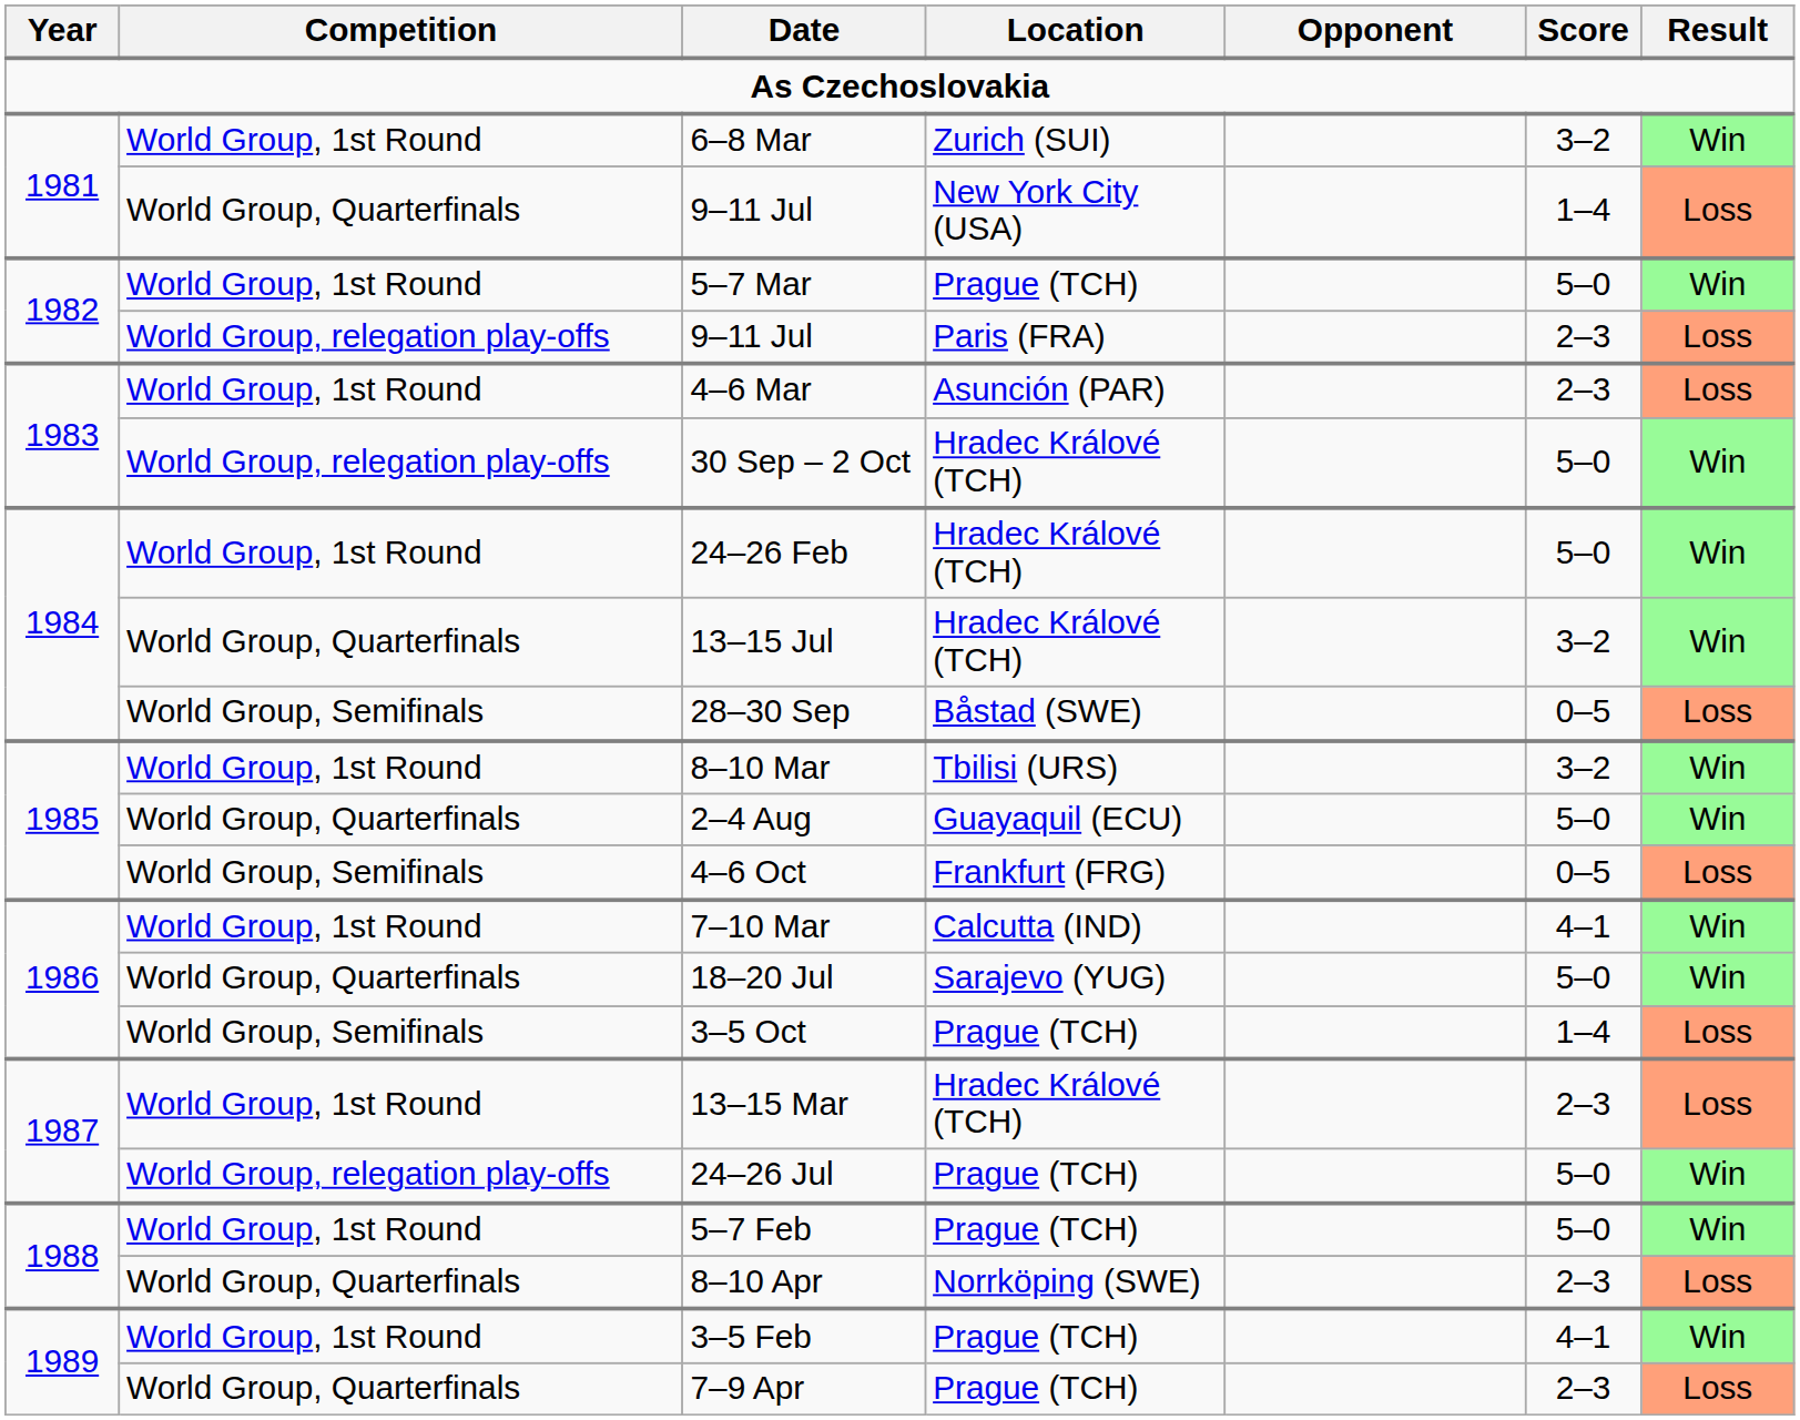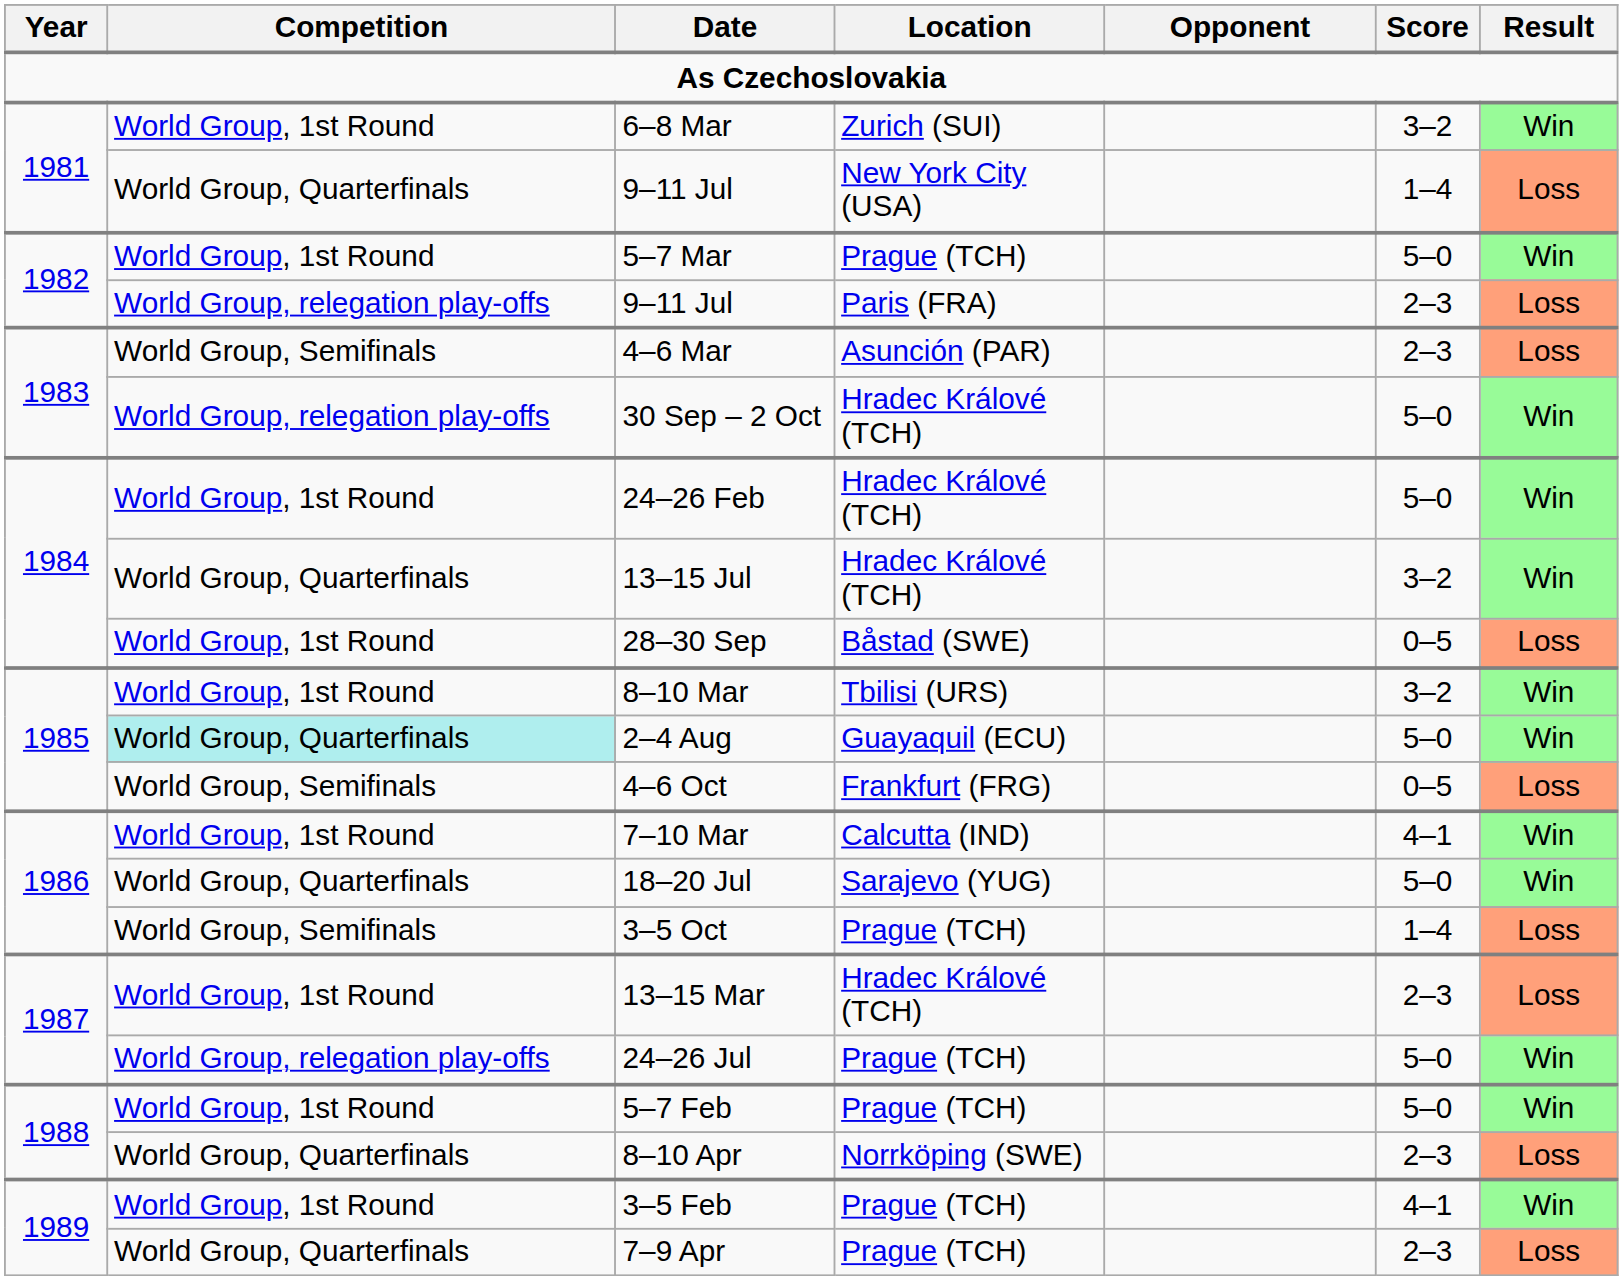 <table class="wikitable collapsible collapsed">
 <tr>
 <th width="50">Year</th>
 <th width="300">Competition</th>
 <th width="125">Date</th>
 <th width="150">Location</th>
 <th width="150">Opponent</th>
 <th width="50">Score</th>
 <th width="70">Result</th>
 </tr>
 <tr style="border-top:2px solid gray;">
 <td align="center" colspan="7"><strong>As Czechoslovakia</strong></td>
 </tr>
 <tr style="border-top:2px solid gray;">
 <td align="center" rowspan="2"><a href='#'>1981</a></td>
 <td><a href='#'>World Group</a>, 1st Round</td>
 <td>6–8 Mar</td>
 <td><a href='#'>Zurich</a> (SUI)</td>
 <td></td>
 <td align="center">3–2</td>
 <td align="center" bgcolor="#98FB98">Win</td>
 </tr>
 <tr>
 <td>World Group, Quarterfinals</td>
 <td>9–11 Jul</td>
 <td><a href='#'>New York City</a> (USA)</td>
 <td></td>
 <td align="center">1–4</td>
 <td align="center" bgcolor="#FFA07A">Loss</td>
 </tr>
 <tr style="border-top:2px solid gray;">
 <td align="center" rowspan="2"><a href='#'>1982</a></td>
 <td><a href='#'>World Group</a>, 1st Round</td>
 <td>5–7 Mar</td>
 <td><a href='#'>Prague</a> (TCH)</td>
 <td></td>
 <td align="center">5–0</td>
 <td align="center" bgcolor="#98FB98">Win</td>
 </tr>
 <tr>
 <td><a href='#'>World Group, relegation play-offs</a></td>
 <td>9–11 Jul</td>
 <td><a href='#'>Paris</a> (FRA)</td>
 <td></td>
 <td align="center">2–3</td>
 <td align="center" bgcolor="#FFA07A">Loss</td>
 </tr>
 <tr style="border-top:2px solid gray;">
 <td align="center" rowspan="2"><a href='#'>1983</a></td>
-<td><a href='#'>World Group</a>, 1st Round</td>
+<td>World Group, Semifinals</td>
 <td>4–6 Mar</td>
 <td><a href='#'>Asunción</a> (PAR)</td>
 <td></td>
 <td align="center">2–3</td>
 <td align="center" bgcolor="#FFA07A">Loss</td>
 </tr>
 <tr>
 <td><a href='#'>World Group, relegation play-offs</a></td>
 <td>30 Sep – 2 Oct</td>
 <td><a href='#'>Hradec Králové</a> (TCH)</td>
 <td></td>
 <td align="center">5–0</td>
 <td align="center" bgcolor="#98FB98">Win</td>
 </tr>
 <tr>
 </tr>
 <tr style="border-top:2px solid gray;">
 <td align="center" rowspan="3"><a href='#'>1984</a></td>
 <td><a href='#'>World Group</a>, 1st Round</td>
 <td>24–26 Feb</td>
 <td><a href='#'>Hradec Králové</a> (TCH)</td>
 <td></td>
 <td align="center">5–0</td>
 <td align="center" bgcolor="#98FB98">Win</td>
 </tr>
 <tr>
 <td>World Group, Quarterfinals</td>
 <td>13–15 Jul</td>
 <td><a href='#'>Hradec Králové</a> (TCH)</td>
 <td></td>
 <td align="center">3–2</td>
 <td align="center" bgcolor="#98FB98">Win</td>
 </tr>
 <tr>
-<td>World Group, Semifinals</td>
+<td><a href='#'>World Group</a>, 1st Round</td>
 <td>28–30 Sep</td>
 <td><a href='#'>Båstad</a> (SWE)</td>
 <td></td>
 <td align="center">0–5</td>
 <td align="center" bgcolor="#FFA07A">Loss</td>
 </tr>
 <tr style="border-top:2px solid gray;">
 <td align="center" rowspan="3"><a href='#'>1985</a></td>
 <td><a href='#'>World Group</a>, 1st Round</td>
 <td>8–10 Mar</td>
 <td><a href='#'>Tbilisi</a> (URS)</td>
 <td></td>
 <td align="center">3–2</td>
 <td align="center" bgcolor="#98FB98">Win</td>
 </tr>
 <tr>
-<td>World Group, Quarterfinals</td>
+<td style="background: paleturquoise;">World Group, Quarterfinals</td>
 <td>2–4 Aug</td>
 <td><a href='#'>Guayaquil</a> (ECU)</td>
 <td></td>
 <td align="center">5–0</td>
 <td align="center" bgcolor="#98FB98">Win</td>
 </tr>
 <tr>
 <td>World Group, Semifinals</td>
 <td>4–6 Oct</td>
 <td><a href='#'>Frankfurt</a> (FRG)</td>
 <td></td>
 <td align="center">0–5</td>
 <td align="center" bgcolor="#FFA07A">Loss</td>
 </tr>
 <tr style="border-top:2px solid gray;">
 <td align="center" rowspan="3"><a href='#'>1986</a></td>
 <td><a href='#'>World Group</a>, 1st Round</td>
 <td>7–10 Mar</td>
 <td><a href='#'>Calcutta</a> (IND)</td>
 <td></td>
 <td align="center">4–1</td>
 <td align="center" bgcolor="#98FB98">Win</td>
 </tr>
 <tr>
 <td>World Group, Quarterfinals</td>
 <td>18–20 Jul</td>
 <td><a href='#'>Sarajevo</a> (YUG)</td>
 <td></td>
 <td align="center">5–0</td>
 <td align="center" bgcolor="#98FB98">Win</td>
 </tr>
 <tr>
 <td>World Group, Semifinals</td>
 <td>3–5 Oct</td>
 <td><a href='#'>Prague</a> (TCH)</td>
 <td></td>
 <td align="center">1–4</td>
 <td align="center" bgcolor="#FFA07A">Loss</td>
 </tr>
 <tr style="border-top:2px solid gray;">
 <td align="center" rowspan="2"><a href='#'>1987</a></td>
 <td><a href='#'>World Group</a>, 1st Round</td>
 <td>13–15 Mar</td>
 <td><a href='#'>Hradec Králové</a> (TCH)</td>
 <td></td>
 <td align="center">2–3</td>
 <td align="center" bgcolor="#FFA07A">Loss</td>
 </tr>
 <tr>
 <td><a href='#'>World Group, relegation play-offs</a></td>
 <td>24–26 Jul</td>
 <td><a href='#'>Prague</a> (TCH)</td>
 <td></td>
 <td align="center">5–0</td>
 <td align="center" bgcolor="#98FB98">Win</td>
 </tr>
 <tr style="border-top:2px solid gray;">
 <td align="center" rowspan="2"><a href='#'>1988</a></td>
 <td><a href='#'>World Group</a>, 1st Round</td>
 <td>5–7 Feb</td>
 <td><a href='#'>Prague</a> (TCH)</td>
 <td></td>
 <td align="center">5–0</td>
 <td align="center" bgcolor="#98FB98">Win</td>
 </tr>
 <tr>
 <td>World Group, Quarterfinals</td>
 <td>8–10 Apr</td>
 <td><a href='#'>Norrköping</a> (SWE)</td>
 <td></td>
 <td align="center">2–3</td>
 <td align="center" bgcolor="#FFA07A">Loss</td>
 </tr>
 <tr style="border-top:2px solid gray;">
 <td align="center" rowspan="2"><a href='#'>1989</a></td>
 <td><a href='#'>World Group</a>, 1st Round</td>
 <td>3–5 Feb</td>
 <td><a href='#'>Prague</a> (TCH)</td>
 <td></td>
 <td align="center">4–1</td>
 <td align="center" bgcolor="#98FB98">Win</td>
 </tr>
 <tr>
 <td>World Group, Quarterfinals</td>
 <td>7–9 Apr</td>
 <td><a href='#'>Prague</a> (TCH)</td>
 <td></td>
 <td align="center">2–3</td>
 <td align="center" bgcolor="#FFA07A">Loss</td>
 </tr>
 </table>
